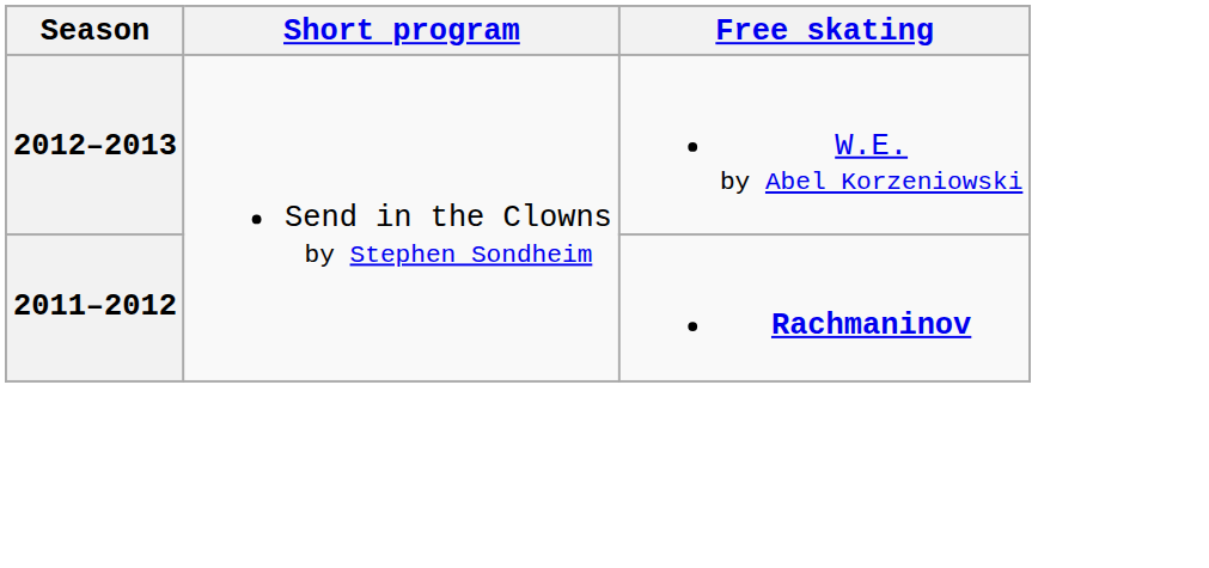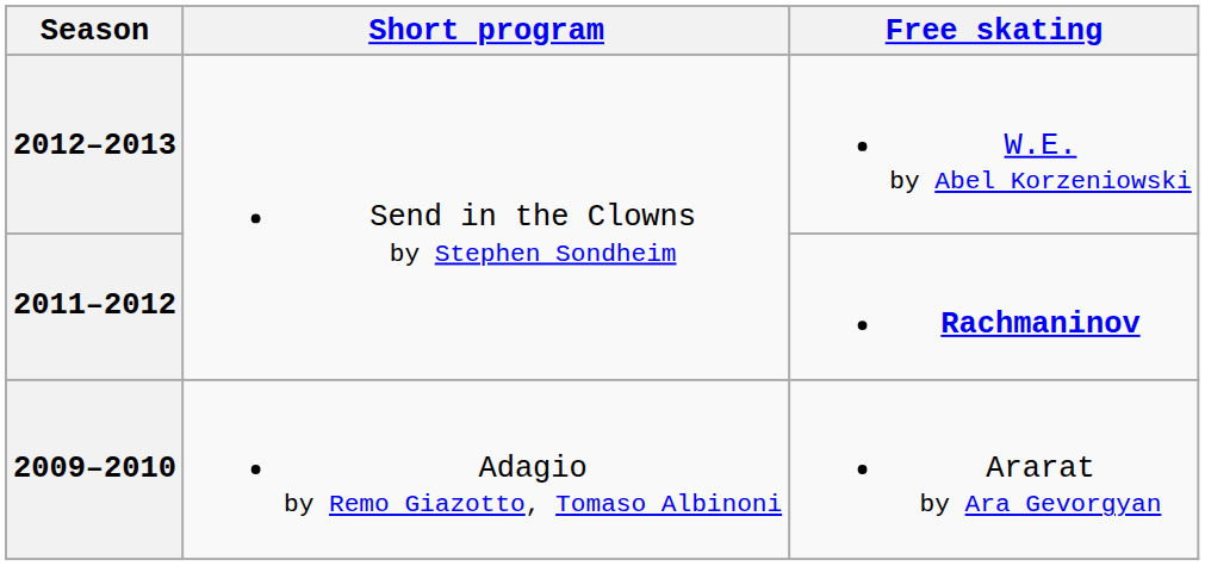 <table class=wikitable style=text-align:center>
 <tr>
 <th>Season</th>
 <th><a href='#'>Short program</a></th>
 <th><a href='#'>Free skating</a></th>
 </tr>
 <tr>
 <th>2012–2013</th>
 <td rowspan=2><br><ul><li>Send in the Clowns <br><small> by <a href='#'>Stephen Sondheim</a> </small></li></ul></td>
 <td><br><ul><li><a href='#'>W.E.</a> <br><small> by <a href='#'>Abel Korzeniowski</a> </small></li></ul></td>
 </tr>
 <tr>
 <th>2011–2012</th>
 <td><strong><br><ul><li><a href='#'>Rachmaninov</a></li></ul></strong></td>
 </tr>
+<tr>
+<th>2009–2010</th>
+<td><br><ul><li>Adagio <br><small> by <a href='#'>Remo Giazotto</a>, <a href='#'>Tomaso Albinoni</a> </small></li></ul></td>
+<td><br><ul><li>Ararat <br><small> by <a href='#'>Ara Gevorgyan</a> </small></li></ul></td>
+</tr>
 </table>
